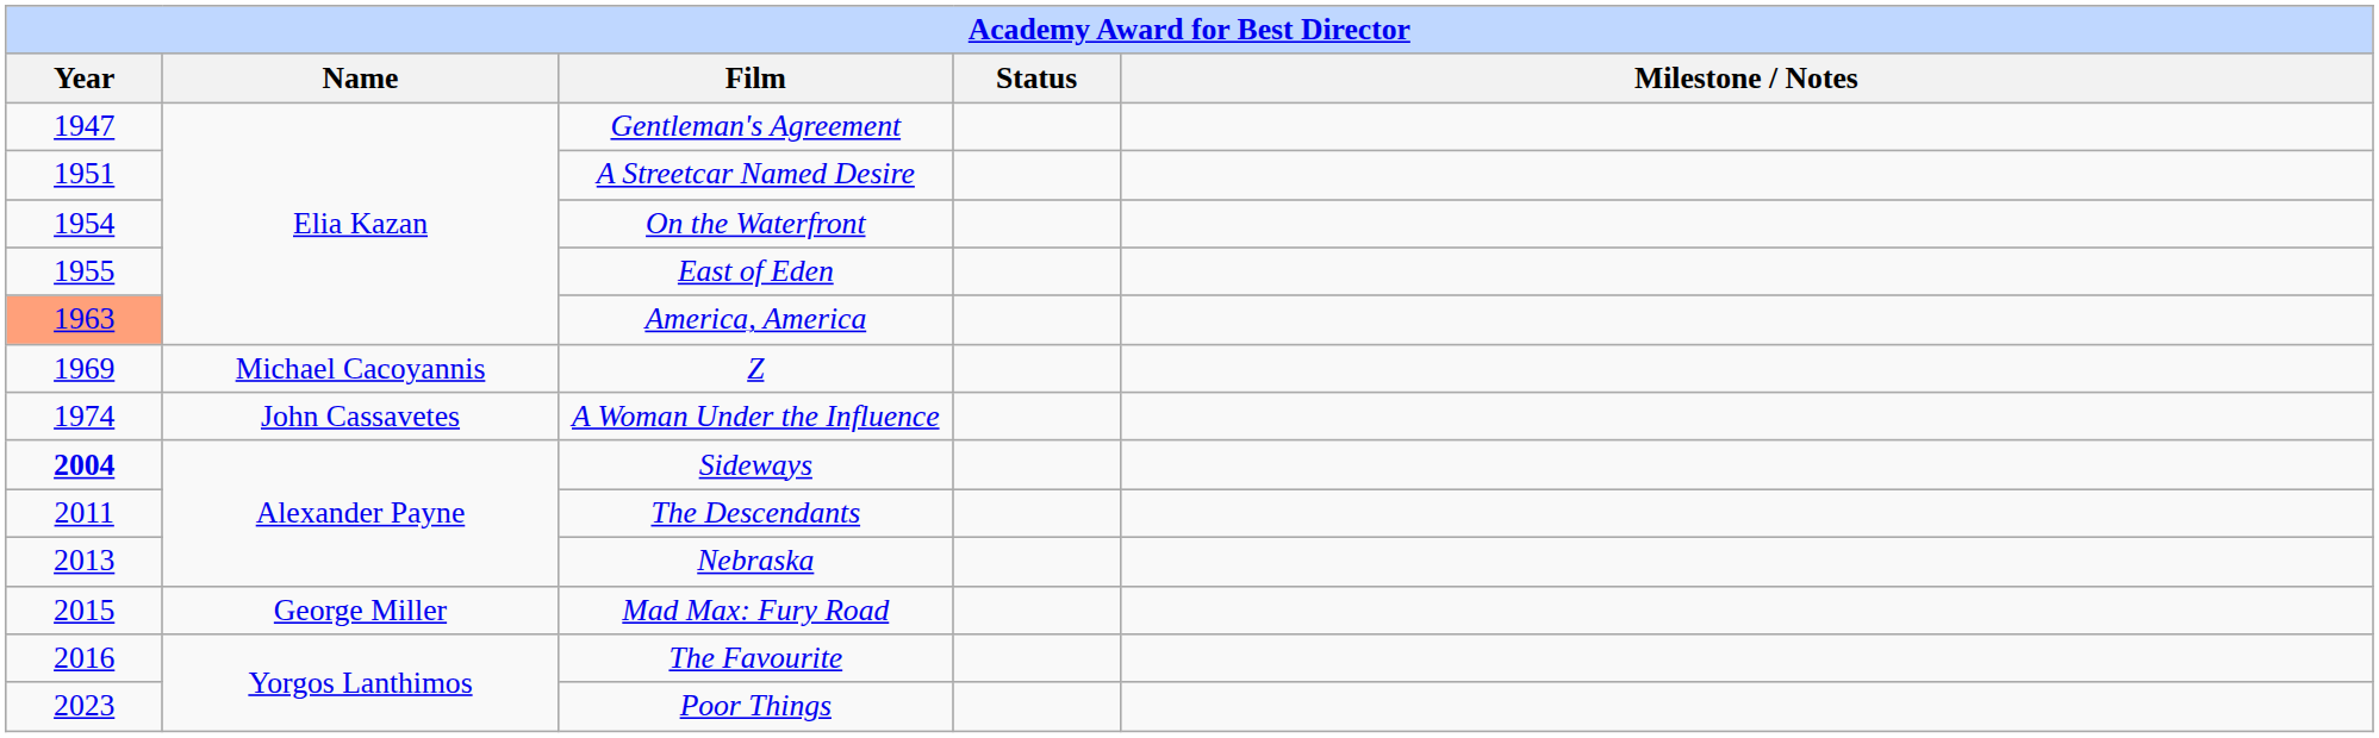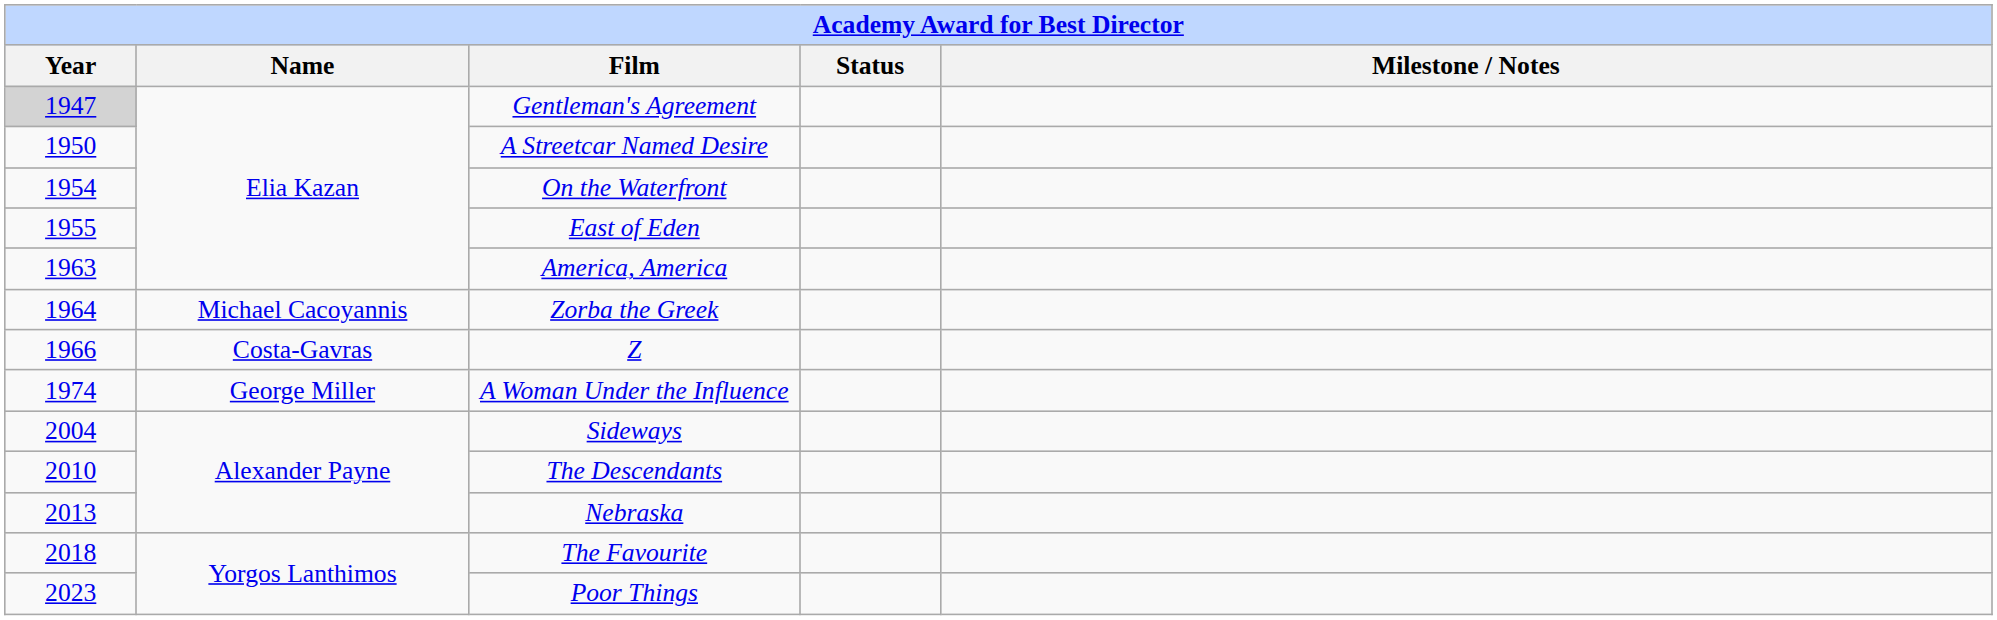 <table class="wikitable" style="text-align: center">
 <tr ---- bgcolor="#bfd7ff">
 <td colspan=5 align=center><strong><a href='#'>Academy Award for Best Director</a></strong></td>
 </tr>
 <tr ---- bgcolor="#ebf5ff">
 <th width="75">Year</th>
 <th width="200">Name</th>
 <th width="200">Film</th>
 <th width="80">Status</th>
 <th width="650">Milestone / Notes</th>
 </tr>
 <tr>
-<td><a href='#'>1947</a></td>
+<td style="background: lightgrey;"><a href='#'>1947</a></td>
 <td rowspan="5"><a href='#'>Elia Kazan</a></td>
 <td><em><a href='#'>Gentleman's Agreement</a></em></td>
 <td></td>
 <td></td>
 </tr>
 <tr>
-<td><a href='#'>1951</a></td>
+<td><a href='#'>1950</a></td>
 <td><em><a href='#'>A Streetcar Named Desire</a></em></td>
 <td></td>
 <td></td>
 </tr>
 <tr>
 <td><a href='#'>1954</a></td>
 <td><em><a href='#'>On the Waterfront</a></em></td>
 <td></td>
 <td></td>
 </tr>
 <tr>
 <td><a href='#'>1955</a></td>
 <td><em><a href='#'>East of Eden</a></em></td>
 <td></td>
 <td></td>
 </tr>
 <tr>
-<td style="background: lightsalmon;"><a href='#'>1963</a></td>
+<td><a href='#'>1963</a></td>
 <td><em><a href='#'>America, America</a></em></td>
 <td></td>
 <td></td>
 </tr>
 <tr>
-<td><a href='#'>1969</a></td>
+<td><a href='#'>1964</a></td>
 <td><a href='#'>Michael Cacoyannis</a></td>
+<td><em><a href='#'>Zorba the Greek</a></em></td>
+<td></td>
+<td></td>
+</tr>
+<tr>
+<td><a href='#'>1966</a></td>
+<td><a href='#'>Costa-Gavras</a></td>
 <td><em><a href='#'>Z</a></em></td>
 <td></td>
 <td></td>
 </tr>
 <tr>
 <td><a href='#'>1974</a></td>
-<td><a href='#'>John Cassavetes</a></td>
+<td><a href='#'>George Miller</a></td>
 <td><em><a href='#'>A Woman Under the Influence</a></em></td>
 <td></td>
 <td></td>
 </tr>
 <tr>
-<td><strong><a href='#'>2004</a></strong></td>
+<td><a href='#'>2004</a></td>
 <td rowspan="3"><a href='#'>Alexander Payne</a></td>
 <td><em><a href='#'>Sideways</a></em></td>
 <td></td>
 <td></td>
 </tr>
 <tr>
-<td><a href='#'>2011</a></td>
+<td><a href='#'>2010</a></td>
 <td><em><a href='#'>The Descendants</a></em></td>
 <td></td>
 <td></td>
 </tr>
 <tr>
 <td><a href='#'>2013</a></td>
 <td><em><a href='#'>Nebraska</a></em></td>
 <td></td>
 <td></td>
 </tr>
 <tr>
-<td><a href='#'>2015</a></td>
-<td><a href='#'>George Miller</a></td>
-<td><em><a href='#'>Mad Max: Fury Road</a></em></td>
-<td></td>
-<td></td>
-</tr>
-<tr>
-<td><a href='#'>2016</a></td>
+<td><a href='#'>2018</a></td>
 <td rowspan="2"><a href='#'>Yorgos Lanthimos</a></td>
 <td><em><a href='#'>The Favourite</a></em></td>
 <td></td>
 <td></td>
 </tr>
 <tr>
 <td><a href='#'>2023</a></td>
 <td><em><a href='#'>Poor Things</a></em></td>
 <td></td>
 <td></td>
 </tr>
 </table>
